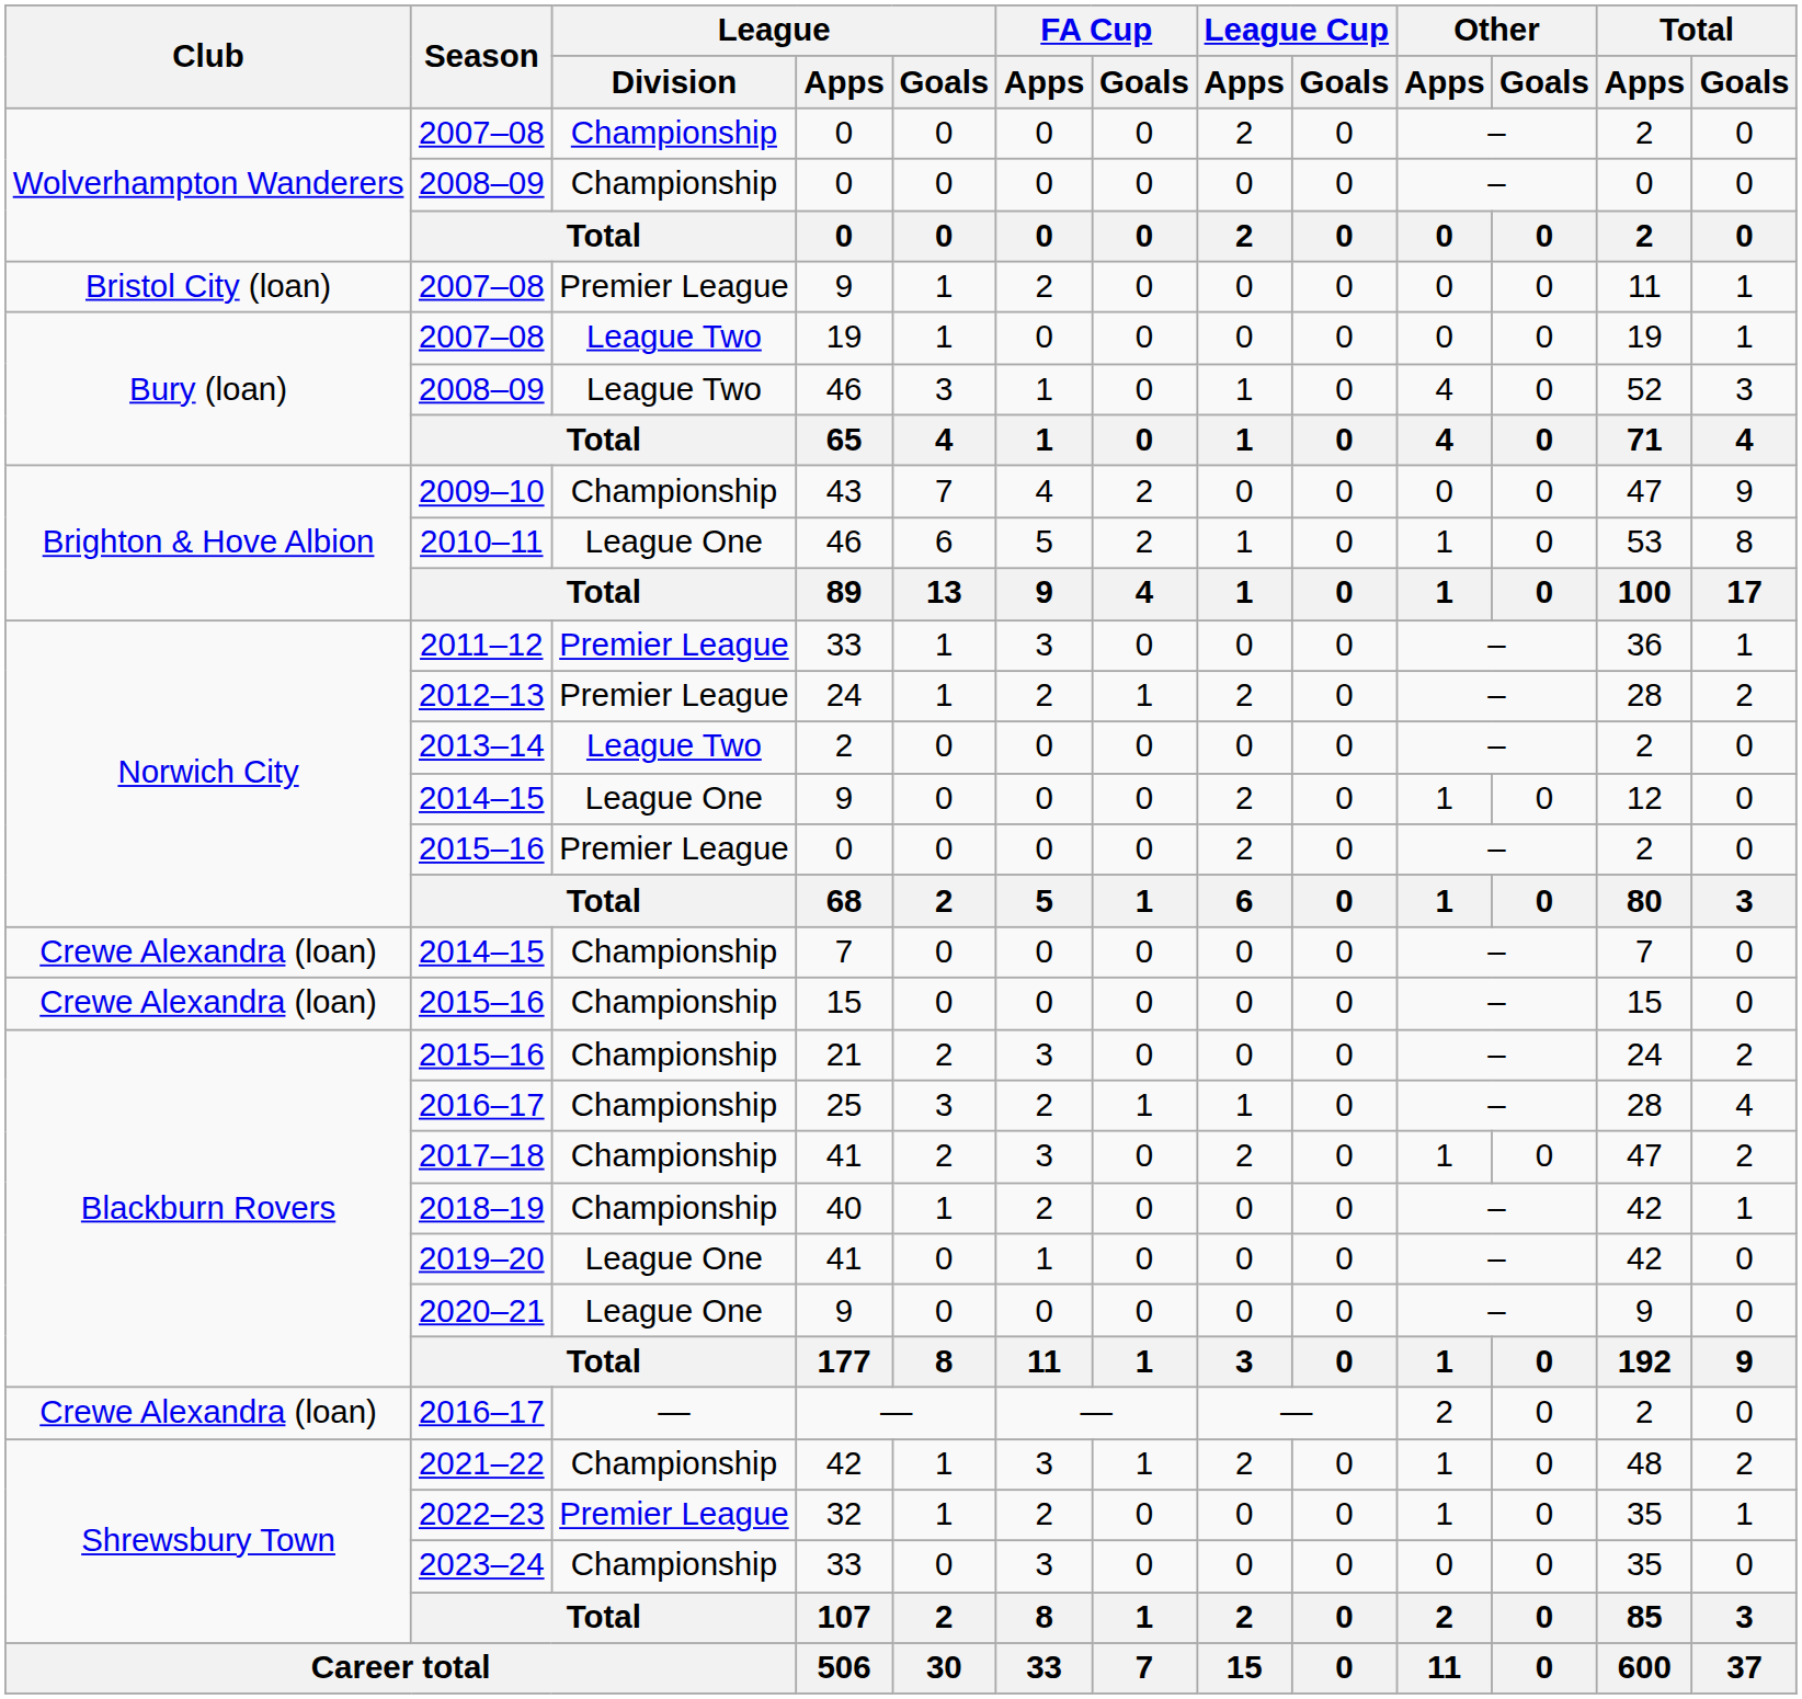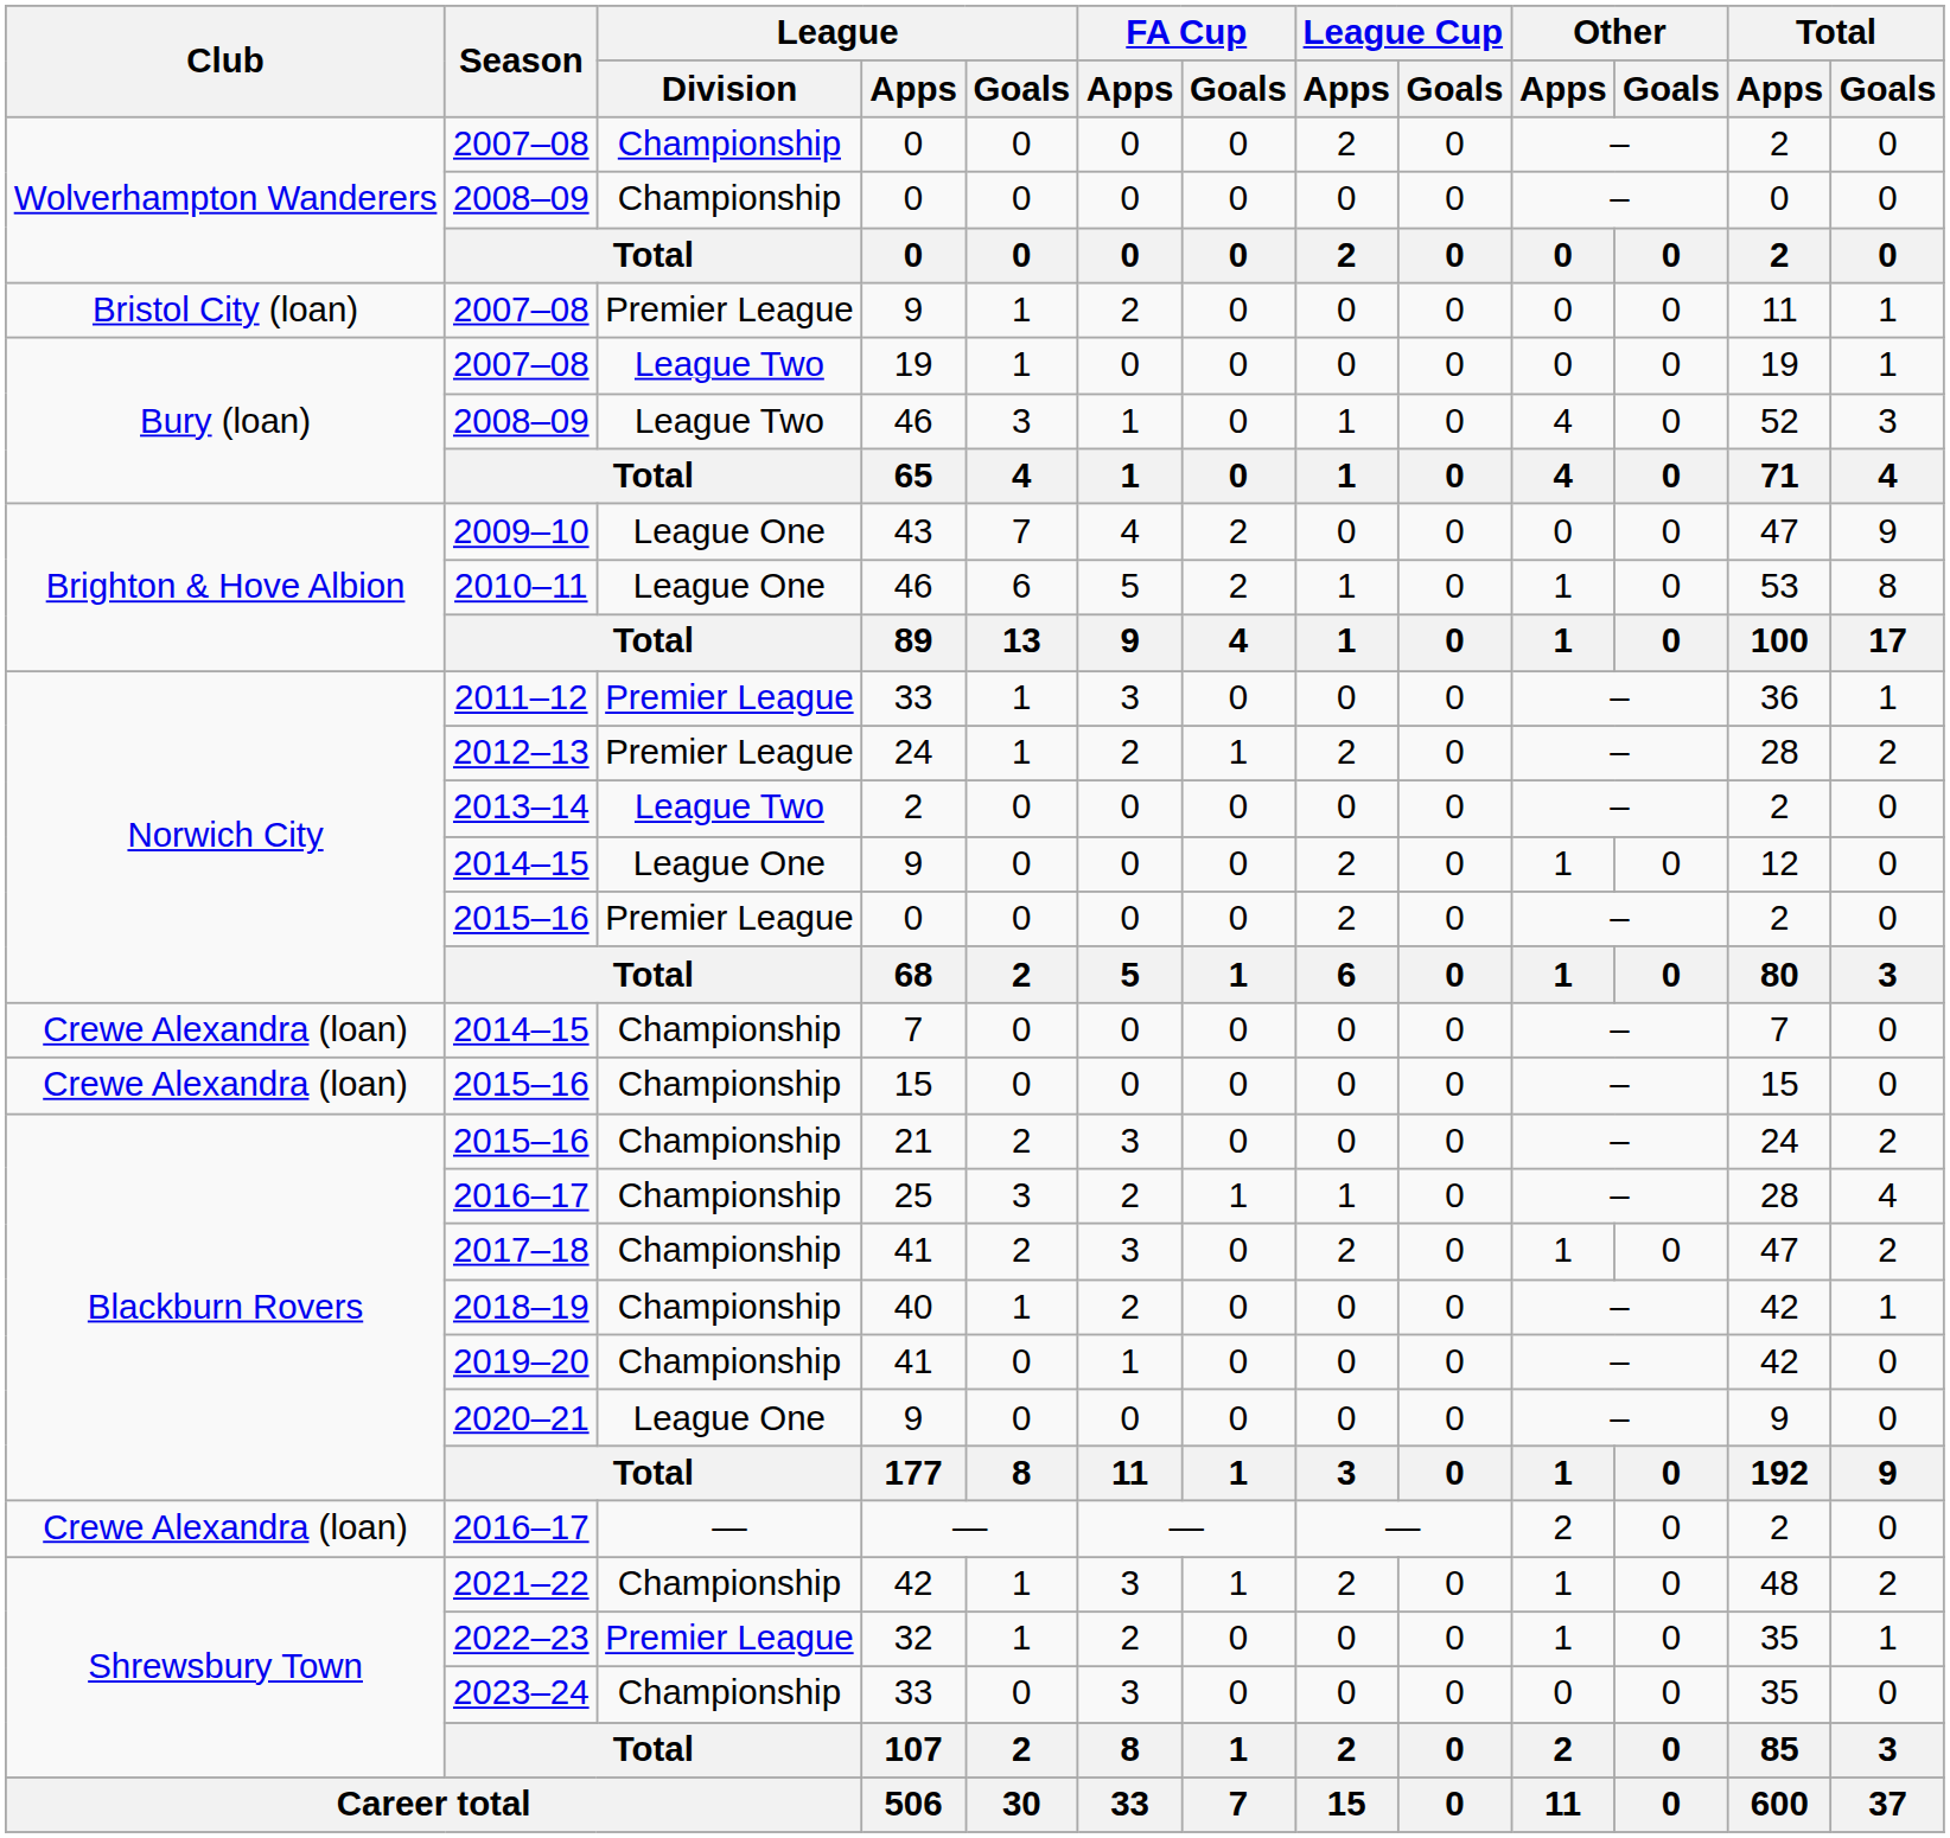 <table class="wikitable" style="text-align:center">
 <tr>
 <th rowspan="2">Club</th>
 <th rowspan="2">Season</th>
 <th colspan="3">League</th>
 <th colspan="2"><a href='#'>FA Cup</a></th>
 <th colspan="2"><a href='#'>League Cup</a></th>
 <th colspan="2">Other</th>
 <th colspan="2">Total</th>
 </tr>
 <tr>
 <th>Division</th>
 <th>Apps</th>
 <th>Goals</th>
 <th>Apps</th>
 <th>Goals</th>
 <th>Apps</th>
 <th>Goals</th>
 <th>Apps</th>
 <th>Goals</th>
 <th>Apps</th>
 <th>Goals</th>
 </tr>
 <tr>
 <td rowspan="3"><a href='#'>Wolverhampton Wanderers</a></td>
 <td><a href='#'>2007–08</a></td>
 <td><a href='#'>Championship</a></td>
 <td>0</td>
 <td>0</td>
 <td>0</td>
 <td>0</td>
 <td>2</td>
 <td>0</td>
 <td colspan=2>–</td>
 <td>2</td>
 <td>0</td>
 </tr>
 <tr>
 <td><a href='#'>2008–09</a></td>
 <td>Championship</td>
 <td>0</td>
 <td>0</td>
 <td>0</td>
 <td>0</td>
 <td>0</td>
 <td>0</td>
 <td colspan=2>–</td>
 <td>0</td>
 <td>0</td>
 </tr>
 <tr>
 <th colspan="2">Total</th>
 <th>0</th>
 <th>0</th>
 <th>0</th>
 <th>0</th>
 <th>2</th>
 <th>0</th>
 <th>0</th>
 <th>0</th>
 <th>2</th>
 <th>0</th>
 </tr>
 <tr>
 <td><a href='#'>Bristol City</a> (loan)</td>
 <td><a href='#'>2007–08</a></td>
 <td>Premier League</td>
 <td>9</td>
 <td>1</td>
 <td>2</td>
 <td>0</td>
 <td>0</td>
 <td>0</td>
 <td>0</td>
 <td>0</td>
 <td>11</td>
 <td>1</td>
 </tr>
 <tr>
 <td rowspan="3"><a href='#'>Bury</a> (loan)</td>
 <td><a href='#'>2007–08</a></td>
 <td><a href='#'>League Two</a></td>
 <td>19</td>
 <td>1</td>
 <td>0</td>
 <td>0</td>
 <td>0</td>
 <td>0</td>
 <td>0</td>
 <td>0</td>
 <td>19</td>
 <td>1</td>
 </tr>
 <tr>
 <td><a href='#'>2008–09</a></td>
 <td>League Two</td>
 <td>46</td>
 <td>3</td>
 <td>1</td>
 <td>0</td>
 <td>1</td>
 <td>0</td>
 <td>4</td>
 <td>0</td>
 <td>52</td>
 <td>3</td>
 </tr>
 <tr>
 <th colspan="2">Total</th>
 <th>65</th>
 <th>4</th>
 <th>1</th>
 <th>0</th>
 <th>1</th>
 <th>0</th>
 <th>4</th>
 <th>0</th>
 <th>71</th>
 <th>4</th>
 </tr>
 <tr>
 <td rowspan="3"><a href='#'>Brighton & Hove Albion</a></td>
 <td><a href='#'>2009–10</a></td>
-<td>Championship</td>
+<td>League One</td>
 <td>43</td>
 <td>7</td>
 <td>4</td>
 <td>2</td>
 <td>0</td>
 <td>0</td>
 <td>0</td>
 <td>0</td>
 <td>47</td>
 <td>9</td>
 </tr>
 <tr>
 <td><a href='#'>2010–11</a></td>
 <td>League One</td>
 <td>46</td>
 <td>6</td>
 <td>5</td>
 <td>2</td>
 <td>1</td>
 <td>0</td>
 <td>1</td>
 <td>0</td>
 <td>53</td>
 <td>8</td>
 </tr>
 <tr>
 <th colspan="2">Total</th>
 <th>89</th>
 <th>13</th>
 <th>9</th>
 <th>4</th>
 <th>1</th>
 <th>0</th>
 <th>1</th>
 <th>0</th>
 <th>100</th>
 <th>17</th>
 </tr>
 <tr>
 <td rowspan="6"><a href='#'>Norwich City</a></td>
 <td><a href='#'>2011–12</a></td>
 <td><a href='#'>Premier League</a></td>
 <td>33</td>
 <td>1</td>
 <td>3</td>
 <td>0</td>
 <td>0</td>
 <td>0</td>
 <td colspan=2>–</td>
 <td>36</td>
 <td>1</td>
 </tr>
 <tr>
 <td><a href='#'>2012–13</a></td>
 <td>Premier League</td>
 <td>24</td>
 <td>1</td>
 <td>2</td>
 <td>1</td>
 <td>2</td>
 <td>0</td>
 <td colspan=2>–</td>
 <td>28</td>
 <td>2</td>
 </tr>
 <tr>
 <td><a href='#'>2013–14</a></td>
 <td><a href='#'>League Two</a></td>
 <td>2</td>
 <td>0</td>
 <td>0</td>
 <td>0</td>
 <td>0</td>
 <td>0</td>
 <td colspan=2>–</td>
 <td>2</td>
 <td>0</td>
 </tr>
 <tr>
 <td><a href='#'>2014–15</a></td>
 <td>League One</td>
 <td>9</td>
 <td>0</td>
 <td>0</td>
 <td>0</td>
 <td>2</td>
 <td>0</td>
 <td>1</td>
 <td>0</td>
 <td>12</td>
 <td>0</td>
 </tr>
 <tr>
 <td><a href='#'>2015–16</a></td>
 <td>Premier League</td>
 <td>0</td>
 <td>0</td>
 <td>0</td>
 <td>0</td>
 <td>2</td>
 <td>0</td>
 <td colspan=2>–</td>
 <td>2</td>
 <td>0</td>
 </tr>
 <tr>
 <th colspan="2">Total</th>
 <th>68</th>
 <th>2</th>
 <th>5</th>
 <th>1</th>
 <th>6</th>
 <th>0</th>
 <th>1</th>
 <th>0</th>
 <th>80</th>
 <th>3</th>
 </tr>
 <tr>
 <td><a href='#'>Crewe Alexandra</a> (loan)</td>
 <td><a href='#'>2014–15</a></td>
 <td>Championship</td>
 <td>7</td>
 <td>0</td>
 <td>0</td>
 <td>0</td>
 <td>0</td>
 <td>0</td>
 <td colspan=2>–</td>
 <td>7</td>
 <td>0</td>
 </tr>
 <tr>
 <td><a href='#'>Crewe Alexandra</a> (loan)</td>
 <td><a href='#'>2015–16</a></td>
 <td>Championship</td>
 <td>15</td>
 <td>0</td>
 <td>0</td>
 <td>0</td>
 <td>0</td>
 <td>0</td>
 <td colspan=2>–</td>
 <td>15</td>
 <td>0</td>
 </tr>
 <tr>
 <td rowspan="7"><a href='#'>Blackburn Rovers</a></td>
 <td><a href='#'>2015–16</a></td>
 <td>Championship</td>
 <td>21</td>
 <td>2</td>
 <td>3</td>
 <td>0</td>
 <td>0</td>
 <td>0</td>
 <td colspan=2>–</td>
 <td>24</td>
 <td>2</td>
 </tr>
 <tr>
 <td><a href='#'>2016–17</a></td>
 <td>Championship</td>
 <td>25</td>
 <td>3</td>
 <td>2</td>
 <td>1</td>
 <td>1</td>
 <td>0</td>
 <td colspan=2>–</td>
 <td>28</td>
 <td>4</td>
 </tr>
 <tr>
 <td><a href='#'>2017–18</a></td>
 <td>Championship</td>
 <td>41</td>
 <td>2</td>
 <td>3</td>
 <td>0</td>
 <td>2</td>
 <td>0</td>
 <td>1</td>
 <td>0</td>
 <td>47</td>
 <td>2</td>
 </tr>
 <tr>
 <td><a href='#'>2018–19</a></td>
 <td>Championship</td>
 <td>40</td>
 <td>1</td>
 <td>2</td>
 <td>0</td>
 <td>0</td>
 <td>0</td>
 <td colspan=2>–</td>
 <td>42</td>
 <td>1</td>
 </tr>
 <tr>
 <td><a href='#'>2019–20</a></td>
-<td>League One</td>
+<td>Championship</td>
 <td>41</td>
 <td>0</td>
 <td>1</td>
 <td>0</td>
 <td>0</td>
 <td>0</td>
 <td colspan=2>–</td>
 <td>42</td>
 <td>0</td>
 </tr>
 <tr>
 <td><a href='#'>2020–21</a></td>
 <td>League One</td>
 <td>9</td>
 <td>0</td>
 <td>0</td>
 <td>0</td>
 <td>0</td>
 <td>0</td>
 <td colspan=2>–</td>
 <td>9</td>
 <td>0</td>
 </tr>
 <tr>
 <th colspan="2">Total</th>
 <th>177</th>
 <th>8</th>
 <th>11</th>
 <th>1</th>
 <th>3</th>
 <th>0</th>
 <th>1</th>
 <th>0</th>
 <th>192</th>
 <th>9</th>
 </tr>
 <tr>
 <td><a href='#'>Crewe Alexandra</a> (loan)</td>
 <td><a href='#'>2016–17</a></td>
 <td colspan=1>—</td>
 <td colspan=2>—</td>
 <td colspan=2>—</td>
 <td colspan=2>—</td>
 <td>2</td>
 <td>0</td>
 <td>2</td>
 <td>0</td>
 </tr>
 <tr>
 <td rowspan=4><a href='#'>Shrewsbury Town</a></td>
 <td><a href='#'>2021–22</a></td>
 <td>Championship</td>
 <td>42</td>
 <td>1</td>
 <td>3</td>
 <td>1</td>
 <td>2</td>
 <td>0</td>
 <td>1</td>
 <td>0</td>
 <td>48</td>
 <td>2</td>
 </tr>
 <tr>
 <td><a href='#'>2022–23</a></td>
 <td><a href='#'>Premier League</a></td>
 <td>32</td>
 <td>1</td>
 <td>2</td>
 <td>0</td>
 <td>0</td>
 <td>0</td>
 <td>1</td>
 <td>0</td>
 <td>35</td>
 <td>1</td>
 </tr>
 <tr>
 <td><a href='#'>2023–24</a></td>
 <td>Championship</td>
 <td>33</td>
 <td>0</td>
 <td>3</td>
 <td>0</td>
 <td>0</td>
 <td>0</td>
 <td>0</td>
 <td>0</td>
 <td>35</td>
 <td>0</td>
 </tr>
 <tr>
 <th colspan="2">Total</th>
 <th>107</th>
 <th>2</th>
 <th>8</th>
 <th>1</th>
 <th>2</th>
 <th>0</th>
 <th>2</th>
 <th>0</th>
 <th>85</th>
 <th>3</th>
 </tr>
 <tr>
 <th colspan="3">Career total</th>
 <th>506</th>
 <th>30</th>
 <th>33</th>
 <th>7</th>
 <th>15</th>
 <th>0</th>
 <th>11</th>
 <th>0</th>
 <th>600</th>
 <th>37</th>
 </tr>
 </table>
